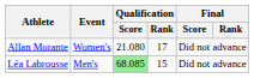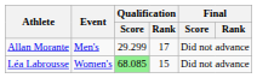 <table class="wikitable" style="font-size:90%">
 <tr>
 <th rowspan="2">Athlete</th>
 <th rowspan="2">Event</th>
 <th colspan="2">Qualification</th>
 <th colspan="2">Final</th>
 </tr>
 <tr style="font-size:95%">
 <th>Score</th>
 <th>Rank</th>
 <th>Score</th>
 <th>Rank</th>
 </tr>
 <tr align=center>
 <td align=left><a href='#'>Allan Morante</a></td>
-<td align=left><a href='#'>Women's</a></td>
-<td>21.080</td>
+<td align=left><a href='#'>Men's</a></td>
+<td>29.299</td>
 <td>17</td>
 <td colspan=2>Did not advance</td>
 </tr>
 <tr align=center>
 <td align=left><a href='#'>Léa Labrousse</a></td>
-<td align=left><a href='#'>Men's</a></td>
+<td align=left><a href='#'>Women's</a></td>
 <td style="background: lightgreen;">68.085</td>
 <td>15</td>
 <td colspan=2>Did not advance</td>
 </tr>
 </table>
